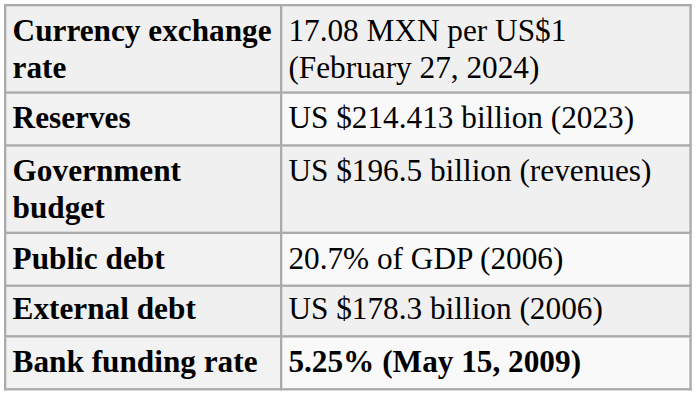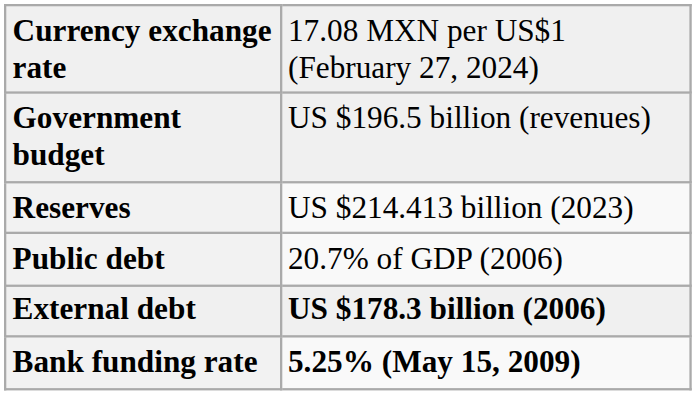 <table style="width: 22em; font-size: 85%; text-align: left;" class="wikitable floatright">
 <tr>
 <th style="text-align:left; background:#f0f0f0; vertical-align:top;">Currency exchange rate</th>
 <td style="background:#f0f0f0; vertical-align:top;">17.08 MXN per US$1 (February 27, 2024)</td>
 </tr>
 <tr>
+<th style="text-align:left; background:#f0f0f0; vertical-align:top;">Government budget</th>
+<td style="background:#f0f0f0; vertical-align:top;">US $196.5 billion (revenues)</td>
+</tr>
+<tr>
 <th style="text-align:left; vertical-align:top;">Reserves</th>
 <td valign="top">US $214.413 billion (2023) </td>
-</tr>
-<tr>
-<th style="text-align:left; background:#f0f0f0; vertical-align:top;">Government budget</th>
-<td style="background:#f0f0f0; vertical-align:top;">US $196.5 billion (revenues)</td>
 </tr>
 <tr>
 <th style="text-align:left; vertical-align:top;">Public debt</th>
 <td valign="top">20.7% of GDP (2006)</td>
 </tr>
 <tr>
 <th style="text-align:left; background:#f0f0f0; vertical-align:top;">External debt</th>
-<td style="background:#f0f0f0; vertical-align:top;">US $178.3 billion (2006)</td>
+<td style="background:#f0f0f0; vertical-align:top;"><strong>US $178.3 billion (2006)</strong></td>
 </tr>
 <tr>
 <th style="text-align:left; vertical-align:top;">Bank funding rate</th>
 <td valign="top"><strong>5.25% (May 15, 2009)</strong></td>
 </tr>
 </table>
